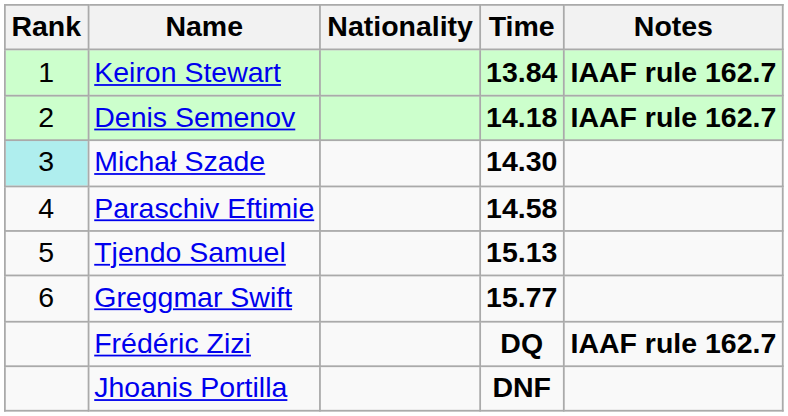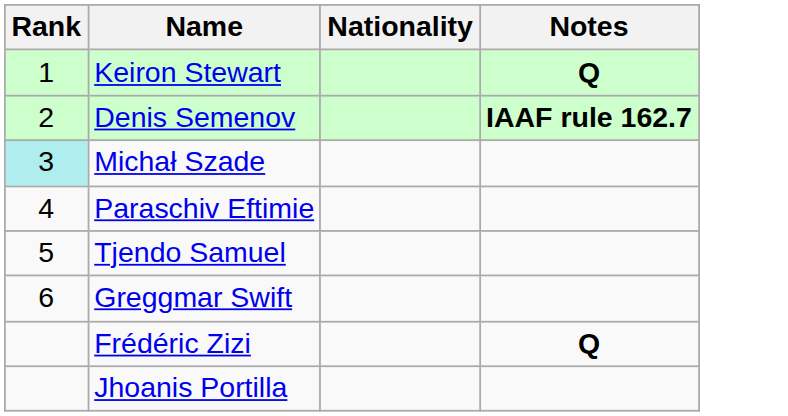 <table class="wikitable sortable" style="text-align:center">
 <tr>
 <th>Rank</th>
 <th>Name</th>
 <th>Nationality</th>
-<th>Time</th>
 <th>Notes</th>
 </tr>
 <tr bgcolor=ccffcc>
 <td>1</td>
 <td align=left><a href='#'>Keiron Stewart</a></td>
 <td align=left></td>
-<td><strong>13.84</strong></td>
-<td><strong>IAAF rule 162.7</strong></td>
+<td><strong>Q</strong></td>
 </tr>
 <tr bgcolor=ccffcc>
 <td>2</td>
 <td align=left><a href='#'>Denis Semenov</a></td>
 <td align=left></td>
-<td><strong>14.18</strong></td>
 <td><strong>IAAF rule 162.7</strong></td>
 </tr>
 <tr>
 <td style="background: paleturquoise;">3</td>
 <td align=left><a href='#'>Michał Szade</a></td>
 <td align=left></td>
-<td><strong>14.30</strong></td>
 <td></td>
 </tr>
 <tr>
 <td>4</td>
 <td align=left><a href='#'>Paraschiv Eftimie</a></td>
 <td align=left></td>
-<td><strong>14.58</strong></td>
 <td></td>
 </tr>
 <tr>
 <td>5</td>
 <td align=left><a href='#'>Tjendo Samuel</a></td>
 <td align=left></td>
-<td><strong>15.13</strong></td>
 <td></td>
 </tr>
 <tr>
 <td>6</td>
 <td align=left><a href='#'>Greggmar Swift</a></td>
 <td align=left></td>
-<td><strong>15.77</strong></td>
 <td></td>
 </tr>
 <tr>
 <td></td>
 <td align=left><a href='#'>Frédéric Zizi</a></td>
 <td align=left></td>
-<td><strong>DQ</strong></td>
-<td><strong>IAAF rule 162.7</strong></td>
+<td><strong>Q</strong></td>
 </tr>
 <tr>
 <td></td>
 <td align=left><a href='#'>Jhoanis Portilla</a></td>
 <td align=left></td>
-<td><strong>DNF</strong></td>
 <td></td>
 </tr>
 </table>
